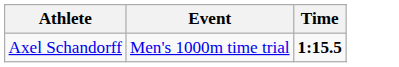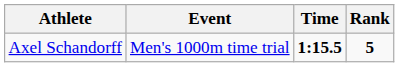 <table class=wikitable style="font-size:90%">
 <tr>
 <th>Athlete</th>
 <th>Event</th>
 <th>Time</th>
+<th>Rank</th>
 </tr>
 <tr align=center>
 <td align=left><a href='#'>Axel Schandorff</a></td>
 <td align=left><a href='#'>Men's 1000m time trial</a></td>
 <td><strong>1:15.5</strong></td>
+<td><strong>5</strong></td>
 </tr>
 </table>
